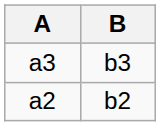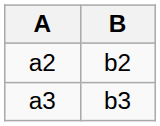 <table class="wikitable" style="float:left" width="100">
 <tr>
 <th>A</th>
 <th>B</th>
 </tr>
 <tr>
+<td align=center>a2</td>
+<td align=center>b2</td>
+</tr>
+<tr>
 <td align=center>a3</td>
 <td align=center>b3</td>
 </tr>
-<tr>
-<td align=center>a2</td>
-<td align=center>b2</td>
-</tr>
 </table>
